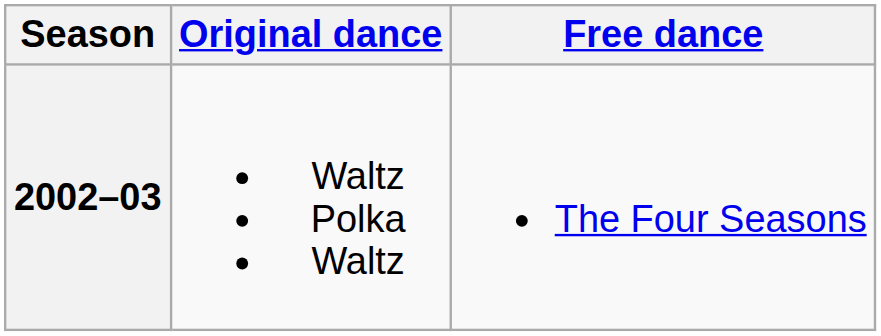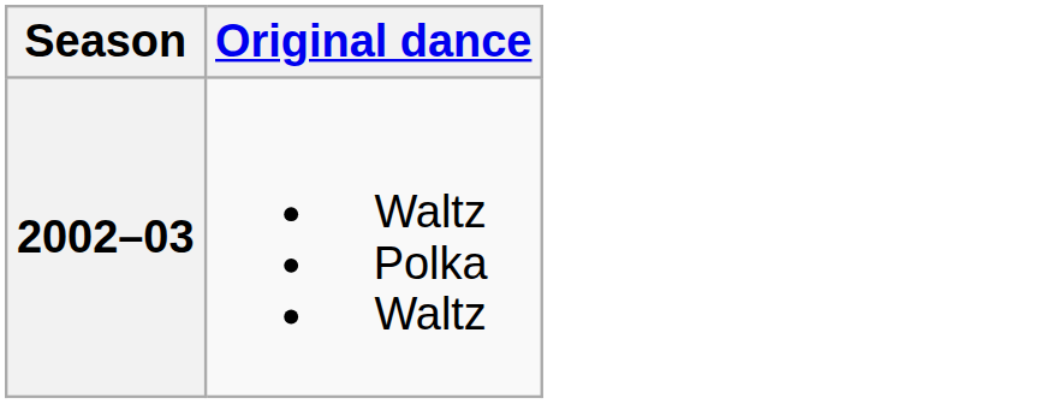 <table class=wikitable style=text-align:center>
 <tr>
 <th>Season</th>
 <th><a href='#'>Original dance</a></th>
-<th><a href='#'>Free dance</a></th>
 </tr>
 <tr>
 <th>2002–03 <br> </th>
 <td><br><ul><li>Waltz</li><li>Polka</li><li>Waltz</li></ul></td>
-<td><br><ul><li><a href='#'>The Four Seasons</a> <br></li></ul></td>
 </tr>
 </table>
